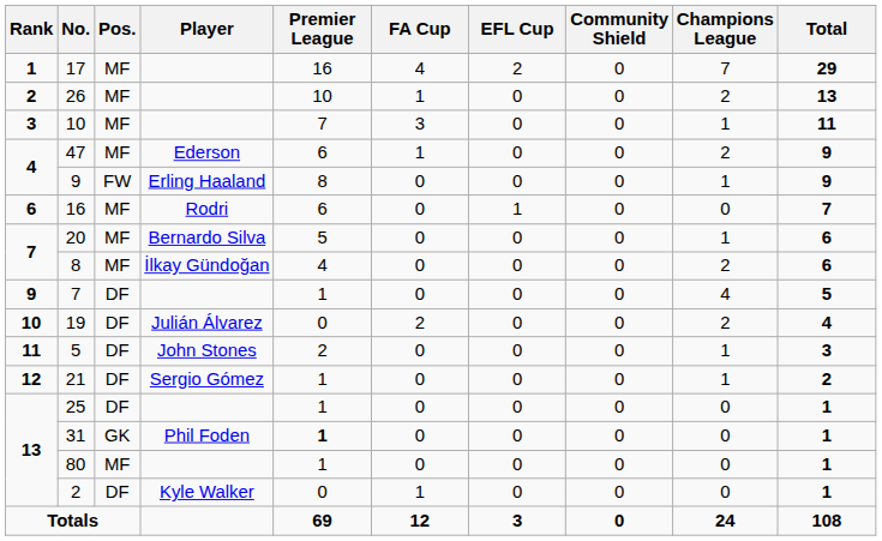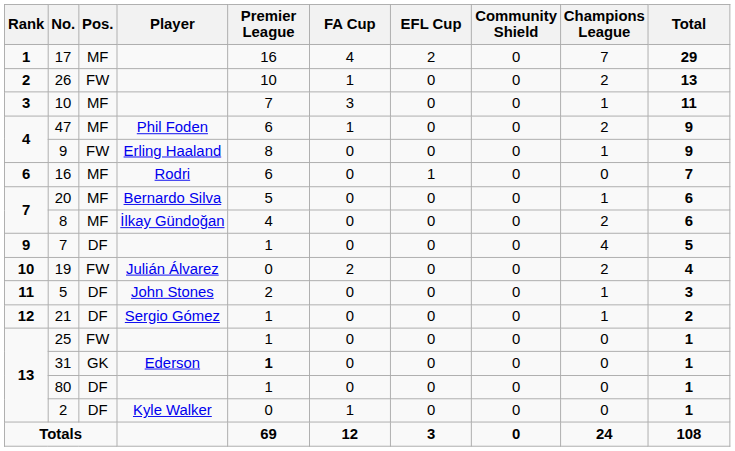 <table class="wikitable sortable alternance" style="text-align:center">
 <tr>
 <th>Rank</th>
 <th>No.</th>
 <th>Pos.</th>
 <th>Player</th>
 <th width="80">Premier League</th>
 <th width="80">FA Cup</th>
 <th width="80">EFL Cup</th>
 <th width="80">Community Shield</th>
 <th width="80">Champions League</th>
 <th width="80">Total</th>
 </tr>
 <tr>
 <td><strong>1</strong></td>
 <td>17</td>
 <td>MF</td>
 <td></td>
 <td>16</td>
 <td>4</td>
 <td>2</td>
 <td>0</td>
 <td>7</td>
 <td><strong>29</strong></td>
 </tr>
 <tr>
 <td><strong>2</strong></td>
 <td>26</td>
-<td>MF</td>
+<td>FW</td>
 <td></td>
 <td>10</td>
 <td>1</td>
 <td>0</td>
 <td>0</td>
 <td>2</td>
 <td><strong>13</strong></td>
 </tr>
 <tr>
 <td><strong>3</strong></td>
 <td>10</td>
 <td>MF</td>
 <td></td>
 <td>7</td>
 <td>3</td>
 <td>0</td>
 <td>0</td>
 <td>1</td>
 <td><strong>11</strong></td>
 </tr>
 <tr>
 <td rowspan="2"><strong>4</strong></td>
 <td>47</td>
 <td>MF</td>
-<td> <a href='#'>Ederson</a></td>
+<td> <a href='#'>Phil Foden</a></td>
 <td>6</td>
 <td>1</td>
 <td>0</td>
 <td>0</td>
 <td>2</td>
 <td><strong>9</strong></td>
 </tr>
 <tr>
 <td>9</td>
 <td>FW</td>
 <td> <a href='#'>Erling Haaland</a></td>
 <td>8</td>
 <td>0</td>
 <td>0</td>
 <td>0</td>
 <td>1</td>
 <td><strong>9</strong></td>
 </tr>
 <tr>
 <td><strong>6</strong></td>
 <td>16</td>
 <td>MF</td>
 <td> <a href='#'>Rodri</a></td>
 <td>6</td>
 <td>0</td>
 <td>1</td>
 <td>0</td>
 <td>0</td>
 <td><strong>7</strong></td>
 </tr>
 <tr>
 <td rowspan="2"><strong>7</strong></td>
 <td>20</td>
 <td>MF</td>
 <td> <a href='#'>Bernardo Silva</a></td>
 <td>5</td>
 <td>0</td>
 <td>0</td>
 <td>0</td>
 <td>1</td>
 <td><strong>6</strong></td>
 </tr>
 <tr>
 <td>8</td>
 <td>MF</td>
 <td> <a href='#'>İlkay Gündoğan</a></td>
 <td>4</td>
 <td>0</td>
 <td>0</td>
 <td>0</td>
 <td>2</td>
 <td><strong>6</strong></td>
 </tr>
 <tr>
 <td rowspan="1"><strong>9</strong></td>
 <td>7</td>
 <td>DF</td>
 <td></td>
 <td>1</td>
 <td>0</td>
 <td>0</td>
 <td>0</td>
 <td>4</td>
 <td><strong>5</strong></td>
 </tr>
 <tr>
 <td><strong>10</strong></td>
 <td>19</td>
-<td>DF</td>
+<td>FW</td>
 <td> <a href='#'>Julián Álvarez</a></td>
 <td>0</td>
 <td>2</td>
 <td>0</td>
 <td>0</td>
 <td>2</td>
 <td><strong>4</strong></td>
 </tr>
 <tr>
 <td><strong>11</strong></td>
 <td>5</td>
 <td>DF</td>
 <td> <a href='#'>John Stones</a></td>
 <td>2</td>
 <td>0</td>
 <td>0</td>
 <td>0</td>
 <td>1</td>
 <td><strong>3</strong></td>
 </tr>
 <tr>
 <td><strong>12</strong></td>
 <td>21</td>
 <td>DF</td>
 <td> <a href='#'>Sergio Gómez</a></td>
 <td>1</td>
 <td>0</td>
 <td>0</td>
 <td>0</td>
 <td>1</td>
 <td><strong>2</strong></td>
 </tr>
 <tr>
 <td rowspan="4"><strong>13</strong></td>
 <td>25</td>
-<td>DF</td>
+<td>FW</td>
 <td></td>
 <td>1</td>
 <td>0</td>
 <td>0</td>
 <td>0</td>
 <td>0</td>
 <td><strong>1</strong></td>
 </tr>
 <tr>
 <td>31</td>
 <td>GK</td>
-<td> <a href='#'>Phil Foden</a></td>
+<td> <a href='#'>Ederson</a></td>
 <td><strong>1</strong></td>
 <td>0</td>
 <td>0</td>
 <td>0</td>
 <td>0</td>
 <td><strong>1</strong></td>
 </tr>
 <tr>
 <td>80</td>
-<td>MF</td>
+<td>DF</td>
 <td></td>
 <td>1</td>
 <td>0</td>
 <td>0</td>
 <td>0</td>
 <td>0</td>
 <td><strong>1</strong></td>
 </tr>
 <tr>
 <td>2</td>
 <td>DF</td>
 <td> <a href='#'>Kyle Walker</a></td>
 <td>0</td>
 <td>1</td>
 <td>0</td>
 <td>0</td>
 <td>0</td>
 <td><strong>1</strong></td>
 </tr>
 <tr class="sortbottom">
 <td colspan="3"><strong>Totals</strong></td>
 <td></td>
 <td><strong>69</strong></td>
 <td><strong>12</strong></td>
 <td><strong>3</strong></td>
 <td><strong>0</strong></td>
 <td><strong>24</strong></td>
 <td><strong>108</strong></td>
 </tr>
 </table>
